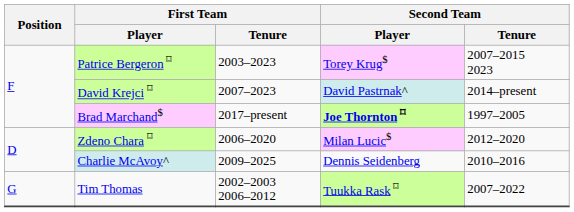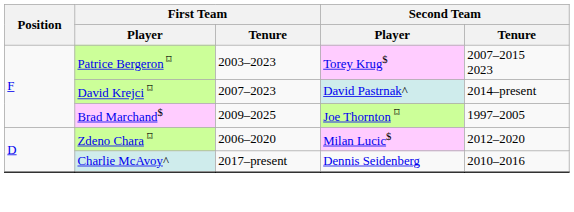 <table class="wikitable" style="width:80%">
 <tr>
 <th rowspan=2>Position</th>
 <th colspan=2>First Team</th>
 <th colspan=2>Second Team</th>
 </tr>
 <tr>
 <th>Player</th>
 <th>Tenure</th>
 <th>Player</th>
 <th>Tenure</th>
 </tr>
 <tr>
 <td rowspan="3"><a href='#'>F</a></td>
 <td bgcolor="#CCFF99"><a href='#'>Patrice Bergeron</a><sup> ⌑</sup></td>
 <td>2003–2023</td>
 <td bgcolor="#FFCCFF"><a href='#'>Torey Krug</a><sup>$</sup></td>
 <td>2007–2015<br>2023</td>
 </tr>
 <tr>
 <td bgcolor="#CCFF99"><a href='#'>David Krejci</a><sup> ⌑</sup></td>
 <td>2007–2023</td>
 <td bgcolor="#CFECEC"><a href='#'>David Pastrnak</a>^</td>
 <td>2014–present</td>
 </tr>
 <tr>
 <td bgcolor="#FFCCFF"><a href='#'>Brad Marchand</a><sup>$</sup></td>
-<td>2017–present</td>
-<td bgcolor="#CCFF99"><strong><a href='#'>Joe Thornton</a><sup> ⌑</sup></strong></td>
+<td>2009–2025</td>
+<td bgcolor="#CCFF99"><a href='#'>Joe Thornton</a><sup> ⌑</sup></td>
 <td>1997–2005</td>
 </tr>
 <tr>
 <td rowspan="2"><a href='#'>D</a></td>
 <td bgcolor="#CCFF99"><a href='#'>Zdeno Chara</a><sup> ⌑</sup></td>
 <td>2006–2020</td>
 <td bgcolor="#FFCCFF"><a href='#'>Milan Lucic</a><sup>$</sup></td>
 <td>2012–2020</td>
 </tr>
 <tr>
 <td bgcolor="#CFECEC"><a href='#'>Charlie McAvoy</a>^</td>
-<td>2009–2025</td>
+<td>2017–present</td>
 <td><a href='#'>Dennis Seidenberg</a></td>
 <td>2010–2016</td>
-</tr>
-<tr>
-<td><a href='#'>G</a></td>
-<td><a href='#'>Tim Thomas</a></td>
-<td>2002–2003<br>2006–2012</td>
-<td bgcolor="#CCFF99"><a href='#'>Tuukka Rask</a><sup> ⌑</sup></td>
-<td>2007–2022</td>
 </tr>
 <tr style="border-top:2px solid black">
 </tr>
 </table>
